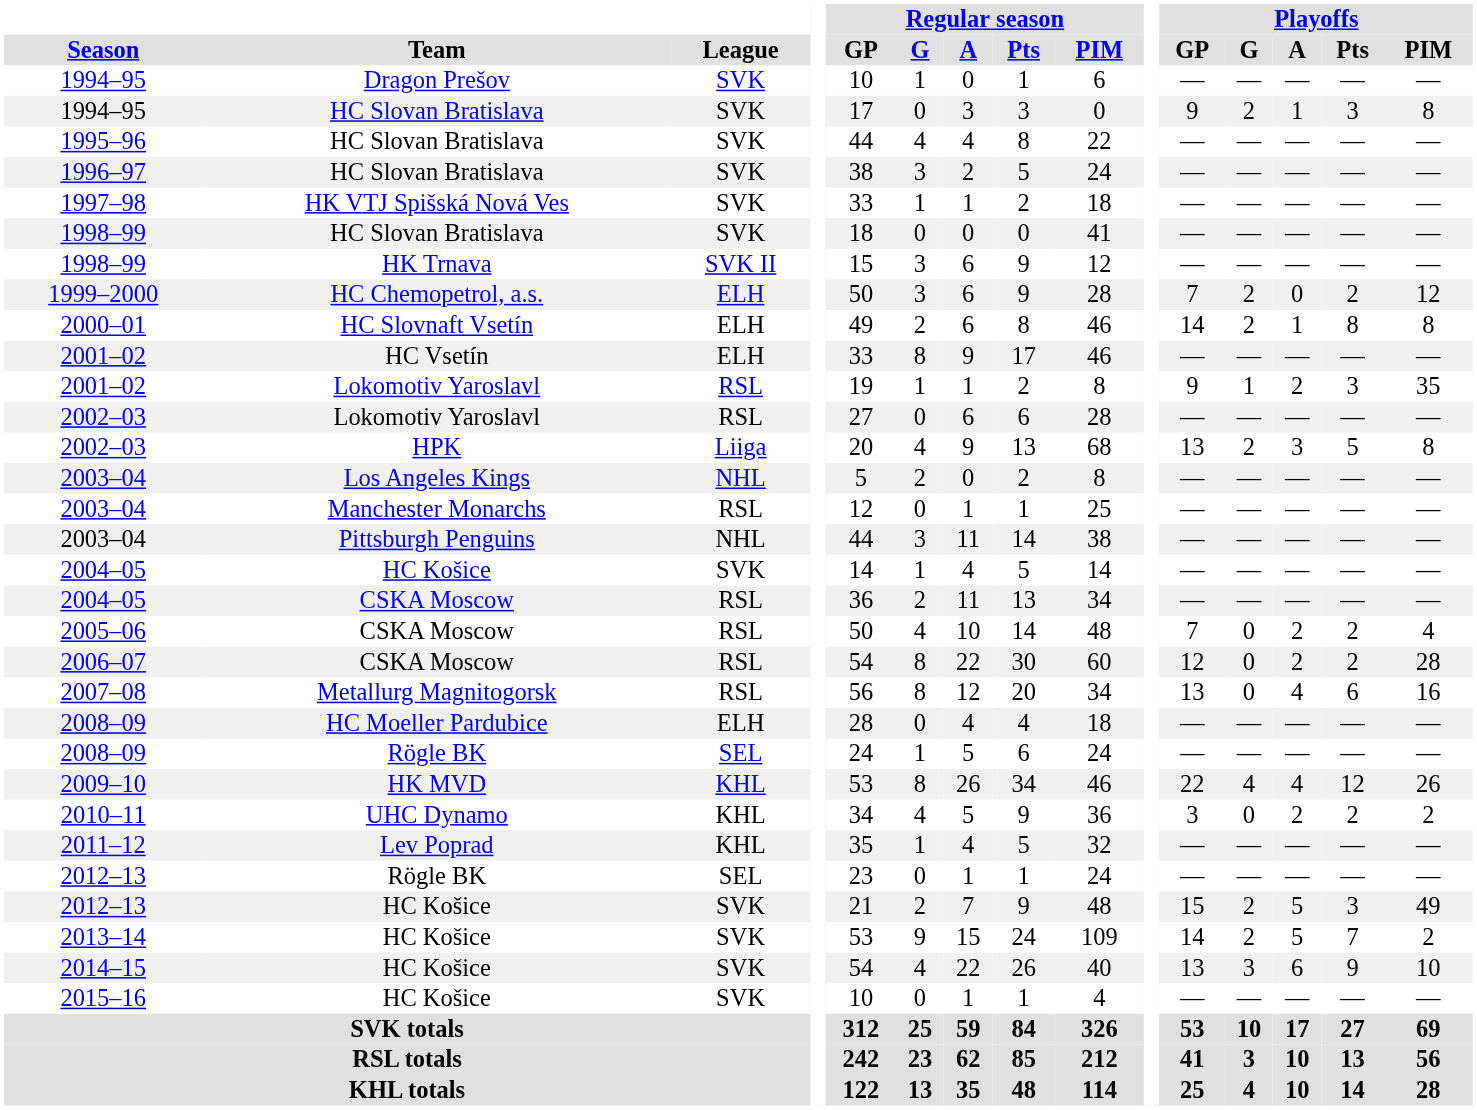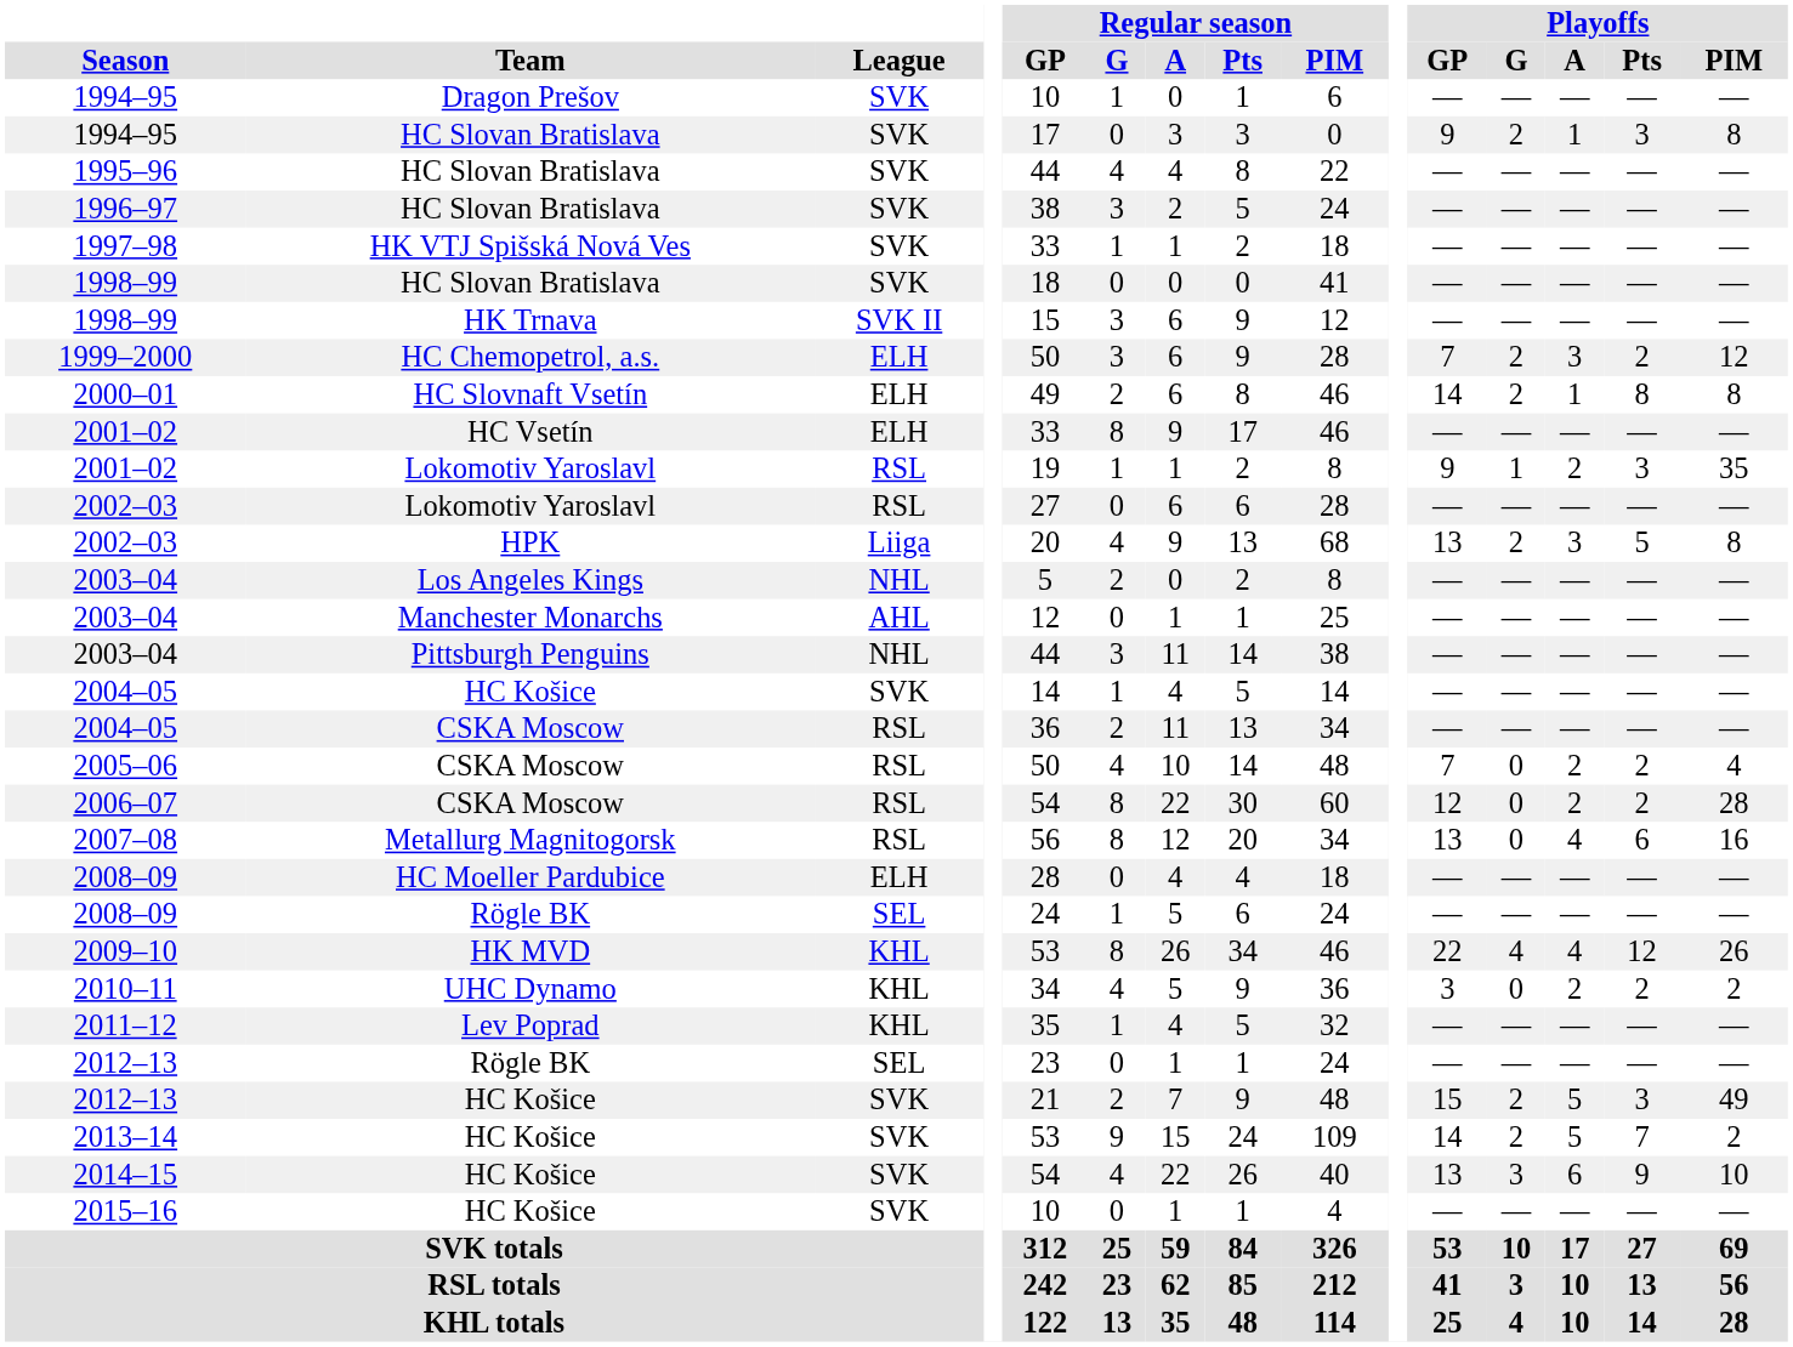 <table border="0" cellpadding="1" cellspacing="0" style="text-align:center; width:60em">
 <tr bgcolor="#e0e0e0">
 <th colspan="3" bgcolor="#ffffff"> </th>
 <th rowspan="99" bgcolor="#ffffff"> </th>
 <th colspan="5"><a href='#'>Regular season</a></th>
 <th rowspan="99" bgcolor="#ffffff"> </th>
 <th colspan="5"><a href='#'>Playoffs</a></th>
 </tr>
 <tr bgcolor="#e0e0e0">
 <th><a href='#'>Season</a></th>
 <th>Team</th>
 <th>League</th>
 <th>GP</th>
 <th><a href='#'>G</a></th>
 <th><a href='#'>A</a></th>
 <th><a href='#'>Pts</a></th>
 <th><a href='#'>PIM</a></th>
 <th>GP</th>
 <th>G</th>
 <th>A</th>
 <th>Pts</th>
 <th>PIM</th>
 </tr>
 <tr>
 <td><a href='#'>1994–95</a></td>
 <td><a href='#'>Dragon Prešov</a></td>
 <td><a href='#'>SVK</a></td>
 <td>10</td>
 <td>1</td>
 <td>0</td>
 <td>1</td>
 <td>6</td>
 <td>—</td>
 <td>—</td>
 <td>—</td>
 <td>—</td>
 <td>—</td>
 </tr>
 <tr bgcolor="#f0f0f0">
 <td>1994–95</td>
 <td><a href='#'>HC Slovan Bratislava</a></td>
 <td>SVK</td>
 <td>17</td>
 <td>0</td>
 <td>3</td>
 <td>3</td>
 <td>0</td>
 <td>9</td>
 <td>2</td>
 <td>1</td>
 <td>3</td>
 <td>8</td>
 </tr>
 <tr>
 <td><a href='#'>1995–96</a></td>
 <td>HC Slovan Bratislava</td>
 <td>SVK</td>
 <td>44</td>
 <td>4</td>
 <td>4</td>
 <td>8</td>
 <td>22</td>
 <td>—</td>
 <td>—</td>
 <td>—</td>
 <td>—</td>
 <td>—</td>
 </tr>
 <tr bgcolor="#f0f0f0">
 <td><a href='#'>1996–97</a></td>
 <td>HC Slovan Bratislava</td>
 <td>SVK</td>
 <td>38</td>
 <td>3</td>
 <td>2</td>
 <td>5</td>
 <td>24</td>
 <td>—</td>
 <td>—</td>
 <td>—</td>
 <td>—</td>
 <td>—</td>
 </tr>
 <tr>
 <td><a href='#'>1997–98</a></td>
 <td><a href='#'>HK VTJ Spišská Nová Ves</a></td>
 <td>SVK</td>
 <td>33</td>
 <td>1</td>
 <td>1</td>
 <td>2</td>
 <td>18</td>
 <td>—</td>
 <td>—</td>
 <td>—</td>
 <td>—</td>
 <td>—</td>
 </tr>
 <tr bgcolor="#f0f0f0">
 <td><a href='#'>1998–99</a></td>
 <td>HC Slovan Bratislava</td>
 <td>SVK</td>
 <td>18</td>
 <td>0</td>
 <td>0</td>
 <td>0</td>
 <td>41</td>
 <td>—</td>
 <td>—</td>
 <td>—</td>
 <td>—</td>
 <td>—</td>
 </tr>
 <tr>
 <td><a href='#'>1998–99</a></td>
 <td><a href='#'>HK Trnava</a></td>
 <td><a href='#'>SVK II</a></td>
 <td>15</td>
 <td>3</td>
 <td>6</td>
 <td>9</td>
 <td>12</td>
 <td>—</td>
 <td>—</td>
 <td>—</td>
 <td>—</td>
 <td>—</td>
 </tr>
 <tr bgcolor="#f0f0f0">
 <td><a href='#'>1999–2000</a></td>
 <td><a href='#'>HC Chemopetrol, a.s.</a></td>
 <td><a href='#'>ELH</a></td>
 <td>50</td>
 <td>3</td>
 <td>6</td>
 <td>9</td>
 <td>28</td>
 <td>7</td>
 <td>2</td>
-<td>0</td>
+<td>3</td>
 <td>2</td>
 <td>12</td>
 </tr>
 <tr>
 <td><a href='#'>2000–01</a></td>
 <td><a href='#'>HC Slovnaft Vsetín</a></td>
 <td>ELH</td>
 <td>49</td>
 <td>2</td>
 <td>6</td>
 <td>8</td>
 <td>46</td>
 <td>14</td>
 <td>2</td>
 <td>1</td>
 <td>8</td>
 <td>8</td>
 </tr>
 <tr bgcolor="#f0f0f0">
 <td><a href='#'>2001–02</a></td>
 <td>HC Vsetín</td>
 <td>ELH</td>
 <td>33</td>
 <td>8</td>
 <td>9</td>
 <td>17</td>
 <td>46</td>
 <td>—</td>
 <td>—</td>
 <td>—</td>
 <td>—</td>
 <td>—</td>
 </tr>
 <tr>
 <td><a href='#'>2001–02</a></td>
 <td><a href='#'>Lokomotiv Yaroslavl</a></td>
 <td><a href='#'>RSL</a></td>
 <td>19</td>
 <td>1</td>
 <td>1</td>
 <td>2</td>
 <td>8</td>
 <td>9</td>
 <td>1</td>
 <td>2</td>
 <td>3</td>
 <td>35</td>
 </tr>
 <tr bgcolor="#f0f0f0">
 <td><a href='#'>2002–03</a></td>
 <td>Lokomotiv Yaroslavl</td>
 <td>RSL</td>
 <td>27</td>
 <td>0</td>
 <td>6</td>
 <td>6</td>
 <td>28</td>
 <td>—</td>
 <td>—</td>
 <td>—</td>
 <td>—</td>
 <td>—</td>
 </tr>
 <tr>
 <td><a href='#'>2002–03</a></td>
 <td><a href='#'>HPK</a></td>
 <td><a href='#'>Liiga</a></td>
 <td>20</td>
 <td>4</td>
 <td>9</td>
 <td>13</td>
 <td>68</td>
 <td>13</td>
 <td>2</td>
 <td>3</td>
 <td>5</td>
 <td>8</td>
 </tr>
 <tr bgcolor="#f0f0f0">
 <td><a href='#'>2003–04</a></td>
 <td><a href='#'>Los Angeles Kings</a></td>
 <td><a href='#'>NHL</a></td>
 <td>5</td>
 <td>2</td>
 <td>0</td>
 <td>2</td>
 <td>8</td>
 <td>—</td>
 <td>—</td>
 <td>—</td>
 <td>—</td>
 <td>—</td>
 </tr>
 <tr>
 <td><a href='#'>2003–04</a></td>
 <td><a href='#'>Manchester Monarchs</a></td>
-<td>RSL</td>
+<td><a href='#'>AHL</a></td>
 <td>12</td>
 <td>0</td>
 <td>1</td>
 <td>1</td>
 <td>25</td>
 <td>—</td>
 <td>—</td>
 <td>—</td>
 <td>—</td>
 <td>—</td>
 </tr>
 <tr bgcolor="#f0f0f0">
 <td>2003–04</td>
 <td><a href='#'>Pittsburgh Penguins</a></td>
 <td>NHL</td>
 <td>44</td>
 <td>3</td>
 <td>11</td>
 <td>14</td>
 <td>38</td>
 <td>—</td>
 <td>—</td>
 <td>—</td>
 <td>—</td>
 <td>—</td>
 </tr>
 <tr>
 <td><a href='#'>2004–05</a></td>
 <td><a href='#'>HC Košice</a></td>
 <td>SVK</td>
 <td>14</td>
 <td>1</td>
 <td>4</td>
 <td>5</td>
 <td>14</td>
 <td>—</td>
 <td>—</td>
 <td>—</td>
 <td>—</td>
 <td>—</td>
 </tr>
 <tr bgcolor="#f0f0f0">
 <td><a href='#'>2004–05</a></td>
 <td><a href='#'>CSKA Moscow</a></td>
 <td>RSL</td>
 <td>36</td>
 <td>2</td>
 <td>11</td>
 <td>13</td>
 <td>34</td>
 <td>—</td>
 <td>—</td>
 <td>—</td>
 <td>—</td>
 <td>—</td>
 </tr>
 <tr>
 <td><a href='#'>2005–06</a></td>
 <td>CSKA Moscow</td>
 <td>RSL</td>
 <td>50</td>
 <td>4</td>
 <td>10</td>
 <td>14</td>
 <td>48</td>
 <td>7</td>
 <td>0</td>
 <td>2</td>
 <td>2</td>
 <td>4</td>
 </tr>
 <tr bgcolor="#f0f0f0">
 <td><a href='#'>2006–07</a></td>
 <td>CSKA Moscow</td>
 <td>RSL</td>
 <td>54</td>
 <td>8</td>
 <td>22</td>
 <td>30</td>
 <td>60</td>
 <td>12</td>
 <td>0</td>
 <td>2</td>
 <td>2</td>
 <td>28</td>
 </tr>
 <tr>
 <td><a href='#'>2007–08</a></td>
 <td><a href='#'>Metallurg Magnitogorsk</a></td>
 <td>RSL</td>
 <td>56</td>
 <td>8</td>
 <td>12</td>
 <td>20</td>
 <td>34</td>
 <td>13</td>
 <td>0</td>
 <td>4</td>
 <td>6</td>
 <td>16</td>
 </tr>
 <tr bgcolor="#f0f0f0">
 <td><a href='#'>2008–09</a></td>
 <td><a href='#'>HC Moeller Pardubice</a></td>
 <td>ELH</td>
 <td>28</td>
 <td>0</td>
 <td>4</td>
 <td>4</td>
 <td>18</td>
 <td>—</td>
 <td>—</td>
 <td>—</td>
 <td>—</td>
 <td>—</td>
 </tr>
 <tr>
 <td><a href='#'>2008–09</a></td>
 <td><a href='#'>Rögle BK</a></td>
 <td><a href='#'>SEL</a></td>
 <td>24</td>
 <td>1</td>
 <td>5</td>
 <td>6</td>
 <td>24</td>
 <td>—</td>
 <td>—</td>
 <td>—</td>
 <td>—</td>
 <td>—</td>
 </tr>
 <tr bgcolor="#f0f0f0">
 <td><a href='#'>2009–10</a></td>
 <td><a href='#'>HK MVD</a></td>
 <td><a href='#'>KHL</a></td>
 <td>53</td>
 <td>8</td>
 <td>26</td>
 <td>34</td>
 <td>46</td>
 <td>22</td>
 <td>4</td>
 <td>4</td>
 <td>12</td>
 <td>26</td>
 </tr>
 <tr>
 <td><a href='#'>2010–11</a></td>
 <td><a href='#'>UHC Dynamo</a></td>
 <td>KHL</td>
 <td>34</td>
 <td>4</td>
 <td>5</td>
 <td>9</td>
 <td>36</td>
 <td>3</td>
 <td>0</td>
 <td>2</td>
 <td>2</td>
 <td>2</td>
 </tr>
 <tr bgcolor="#f0f0f0">
 <td><a href='#'>2011–12</a></td>
 <td><a href='#'>Lev Poprad</a></td>
 <td>KHL</td>
 <td>35</td>
 <td>1</td>
 <td>4</td>
 <td>5</td>
 <td>32</td>
 <td>—</td>
 <td>—</td>
 <td>—</td>
 <td>—</td>
 <td>—</td>
 </tr>
 <tr>
 <td><a href='#'>2012–13</a></td>
 <td>Rögle BK</td>
 <td>SEL</td>
 <td>23</td>
 <td>0</td>
 <td>1</td>
 <td>1</td>
 <td>24</td>
 <td>—</td>
 <td>—</td>
 <td>—</td>
 <td>—</td>
 <td>—</td>
 </tr>
 <tr bgcolor="#f0f0f0">
 <td><a href='#'>2012–13</a></td>
 <td>HC Košice</td>
 <td>SVK</td>
 <td>21</td>
 <td>2</td>
 <td>7</td>
 <td>9</td>
 <td>48</td>
 <td>15</td>
 <td>2</td>
 <td>5</td>
 <td>3</td>
 <td>49</td>
 </tr>
 <tr>
 <td><a href='#'>2013–14</a></td>
 <td>HC Košice</td>
 <td>SVK</td>
 <td>53</td>
 <td>9</td>
 <td>15</td>
 <td>24</td>
 <td>109</td>
 <td>14</td>
 <td>2</td>
 <td>5</td>
 <td>7</td>
 <td>2</td>
 </tr>
 <tr bgcolor="#f0f0f0">
 <td><a href='#'>2014–15</a></td>
 <td>HC Košice</td>
 <td>SVK</td>
 <td>54</td>
 <td>4</td>
 <td>22</td>
 <td>26</td>
 <td>40</td>
 <td>13</td>
 <td>3</td>
 <td>6</td>
 <td>9</td>
 <td>10</td>
 </tr>
 <tr>
 <td><a href='#'>2015–16</a></td>
 <td>HC Košice</td>
 <td>SVK</td>
 <td>10</td>
 <td>0</td>
 <td>1</td>
 <td>1</td>
 <td>4</td>
 <td>—</td>
 <td>—</td>
 <td>—</td>
 <td>—</td>
 <td>—</td>
 </tr>
 <tr bgcolor="#e0e0e0">
 <th colspan="3">SVK totals</th>
 <th>312</th>
 <th>25</th>
 <th>59</th>
 <th>84</th>
 <th>326</th>
 <th>53</th>
 <th>10</th>
 <th>17</th>
 <th>27</th>
 <th>69</th>
 </tr>
 <tr bgcolor="#e0e0e0">
 <th colspan="3">RSL totals</th>
 <th>242</th>
 <th>23</th>
 <th>62</th>
 <th>85</th>
 <th>212</th>
 <th>41</th>
 <th>3</th>
 <th>10</th>
 <th>13</th>
 <th>56</th>
 </tr>
 <tr bgcolor="#e0e0e0">
 <th colspan="3">KHL totals</th>
 <th>122</th>
 <th>13</th>
 <th>35</th>
 <th>48</th>
 <th>114</th>
 <th>25</th>
 <th>4</th>
 <th>10</th>
 <th>14</th>
 <th>28</th>
 </tr>
 </table>
